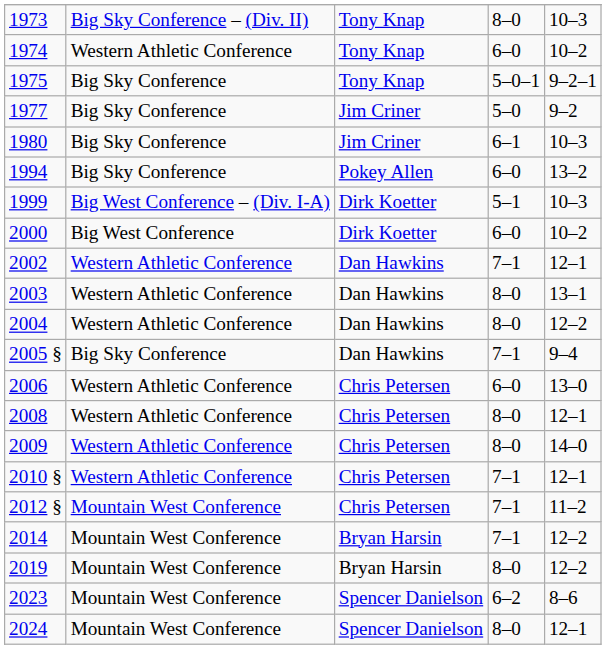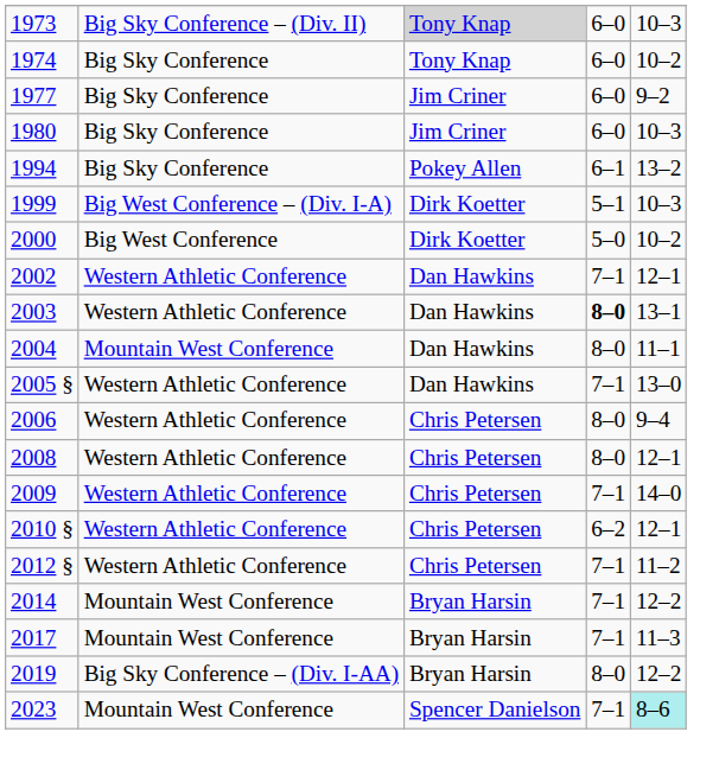 <table class="wikitable">
 <tr>
 </tr>
 <tr>
 <td><a href='#'>1973</a></td>
 <td><a href='#'>Big Sky Conference</a> – <a href='#'>(Div. II)</a></td>
-<td><a href='#'>Tony Knap</a></td>
-<td>8–0</td>
+<td style="background: lightgrey;"><a href='#'>Tony Knap</a></td>
+<td>6–0</td>
 <td>10–3</td>
 </tr>
 <tr>
 <td><a href='#'>1974</a></td>
-<td>Western Athletic Conference</td>
+<td>Big Sky Conference</td>
 <td><a href='#'>Tony Knap</a></td>
 <td>6–0</td>
 <td>10–2</td>
 </tr>
 <tr>
-<td><a href='#'>1975</a></td>
-<td>Big Sky Conference</td>
-<td><a href='#'>Tony Knap</a></td>
-<td>5–0–1</td>
-<td>9–2–1</td>
-</tr>
-<tr>
 <td><a href='#'>1977</a></td>
 <td>Big Sky Conference</td>
 <td><a href='#'>Jim Criner</a></td>
-<td>5–0</td>
+<td>6–0</td>
 <td>9–2</td>
 </tr>
 <tr>
 <td><a href='#'>1980</a></td>
 <td>Big Sky Conference</td>
 <td><a href='#'>Jim Criner</a></td>
-<td>6–1</td>
+<td>6–0</td>
 <td>10–3</td>
 </tr>
 <tr>
 <td><a href='#'>1994</a></td>
 <td>Big Sky Conference</td>
 <td><a href='#'>Pokey Allen</a></td>
-<td>6–0</td>
+<td>6–1</td>
 <td>13–2</td>
 </tr>
 <tr>
 <td><a href='#'>1999</a></td>
 <td><a href='#'>Big West Conference</a> – <a href='#'>(Div. I-A)</a></td>
 <td><a href='#'>Dirk Koetter</a></td>
 <td>5–1</td>
 <td>10–3</td>
 </tr>
 <tr>
 <td><a href='#'>2000</a></td>
 <td>Big West Conference</td>
 <td><a href='#'>Dirk Koetter</a></td>
-<td>6–0</td>
+<td>5–0</td>
 <td>10–2</td>
 </tr>
 <tr>
 <td><a href='#'>2002</a></td>
 <td><a href='#'>Western Athletic Conference</a></td>
 <td><a href='#'>Dan Hawkins</a></td>
 <td>7–1</td>
 <td>12–1</td>
 </tr>
 <tr>
 <td><a href='#'>2003</a></td>
 <td>Western Athletic Conference</td>
 <td>Dan Hawkins</td>
-<td>8–0</td>
+<td><strong>8–0</strong></td>
 <td>13–1</td>
 </tr>
 <tr>
 <td><a href='#'>2004</a></td>
-<td>Western Athletic Conference</td>
+<td><a href='#'>Mountain West Conference</a></td>
 <td>Dan Hawkins</td>
 <td>8–0</td>
-<td>12–2</td>
+<td>11–1</td>
 </tr>
 <tr>
 <td><a href='#'>2005</a> §</td>
-<td>Big Sky Conference</td>
+<td>Western Athletic Conference</td>
 <td>Dan Hawkins</td>
 <td>7–1</td>
-<td>9–4</td>
+<td>13–0</td>
 </tr>
 <tr>
 <td><a href='#'>2006</a></td>
 <td>Western Athletic Conference</td>
 <td><a href='#'>Chris Petersen</a></td>
-<td>6–0</td>
-<td>13–0</td>
+<td>8–0</td>
+<td>9–4</td>
 </tr>
 <tr>
 <td><a href='#'>2008</a></td>
 <td>Western Athletic Conference</td>
 <td><a href='#'>Chris Petersen</a></td>
 <td>8–0</td>
 <td>12–1</td>
 </tr>
 <tr>
 <td><a href='#'>2009</a></td>
 <td><a href='#'>Western Athletic Conference</a></td>
 <td><a href='#'>Chris Petersen</a></td>
-<td>8–0</td>
+<td>7–1</td>
 <td>14–0</td>
 </tr>
 <tr>
 <td><a href='#'>2010</a> §</td>
 <td><a href='#'>Western Athletic Conference</a></td>
 <td><a href='#'>Chris Petersen</a></td>
-<td>7–1</td>
+<td>6–2</td>
 <td>12–1</td>
 </tr>
 <tr>
 <td><a href='#'>2012</a> §</td>
-<td><a href='#'>Mountain West Conference</a></td>
+<td>Western Athletic Conference</td>
 <td><a href='#'>Chris Petersen</a></td>
 <td>7–1</td>
 <td>11–2</td>
 </tr>
 <tr>
 <td><a href='#'>2014</a></td>
 <td>Mountain West Conference</td>
 <td><a href='#'>Bryan Harsin</a></td>
 <td>7–1</td>
 <td>12–2</td>
 </tr>
 <tr>
+<td><a href='#'>2017</a></td>
+<td>Mountain West Conference</td>
+<td>Bryan Harsin</td>
+<td>7–1</td>
+<td>11–3</td>
+</tr>
+<tr>
 <td><a href='#'>2019</a></td>
-<td>Mountain West Conference</td>
+<td>Big Sky Conference – <a href='#'>(Div. I-AA)</a></td>
 <td>Bryan Harsin</td>
 <td>8–0</td>
 <td>12–2</td>
 </tr>
 <tr>
 <td><a href='#'>2023</a></td>
 <td>Mountain West Conference</td>
 <td><a href='#'>Spencer Danielson</a></td>
-<td>6–2</td>
-<td>8–6</td>
-</tr>
-<tr>
-<td><a href='#'>2024</a></td>
-<td>Mountain West Conference</td>
-<td><a href='#'>Spencer Danielson</a></td>
-<td>8–0</td>
-<td>12–1</td>
+<td>7–1</td>
+<td style="background: paleturquoise;">8–6</td>
 </tr>
 </table>
